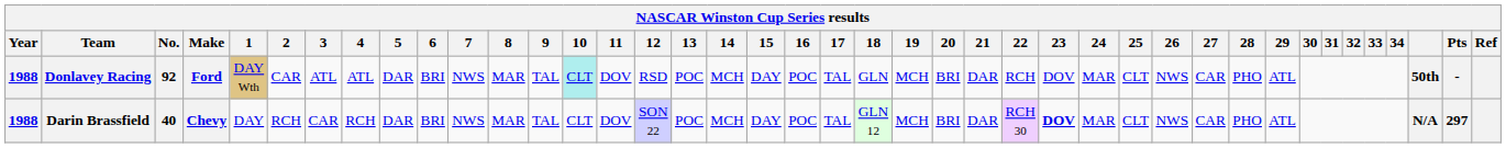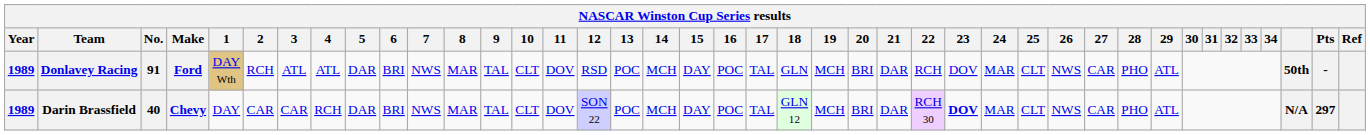 <table class="wikitable" style="text-align:center; font-size:75%">
 <tr>
 <th colspan=45><a href='#'>NASCAR Winston Cup Series</a> results</th>
 </tr>
 <tr>
 <th>Year</th>
 <th>Team</th>
 <th>No.</th>
 <th>Make</th>
 <th>1</th>
 <th>2</th>
 <th>3</th>
 <th>4</th>
 <th>5</th>
 <th>6</th>
 <th>7</th>
 <th>8</th>
 <th>9</th>
 <th>10</th>
 <th>11</th>
 <th>12</th>
 <th>13</th>
 <th>14</th>
 <th>15</th>
 <th>16</th>
 <th>17</th>
 <th>18</th>
 <th>19</th>
 <th>20</th>
 <th>21</th>
 <th>22</th>
 <th>23</th>
 <th>24</th>
 <th>25</th>
 <th>26</th>
 <th>27</th>
 <th>28</th>
 <th>29</th>
 <th>30</th>
 <th>31</th>
 <th>32</th>
 <th>33</th>
 <th>34</th>
 <th></th>
 <th>Pts</th>
 <th>Ref</th>
 </tr>
 <tr>
-<th><a href='#'>1988</a></th>
+<th><a href='#'>1989</a></th>
 <th><a href='#'>Donlavey Racing</a></th>
-<th>92</th>
+<th>91</th>
 <th><a href='#'>Ford</a></th>
 <td style="background:#DFC484;"><a href='#'>DAY</a><br><small>Wth</small></td>
-<td><a href='#'>CAR</a></td>
+<td><a href='#'>RCH</a></td>
 <td><a href='#'>ATL</a></td>
 <td><a href='#'>ATL</a></td>
 <td><a href='#'>DAR</a></td>
 <td><a href='#'>BRI</a></td>
 <td><a href='#'>NWS</a></td>
 <td><a href='#'>MAR</a></td>
 <td><a href='#'>TAL</a></td>
-<td style="background: paleturquoise;"><a href='#'>CLT</a></td>
+<td><a href='#'>CLT</a></td>
 <td><a href='#'>DOV</a></td>
 <td><a href='#'>RSD</a></td>
 <td><a href='#'>POC</a></td>
 <td><a href='#'>MCH</a></td>
 <td><a href='#'>DAY</a></td>
 <td><a href='#'>POC</a></td>
 <td><a href='#'>TAL</a></td>
 <td><a href='#'>GLN</a></td>
 <td><a href='#'>MCH</a></td>
 <td><a href='#'>BRI</a></td>
 <td><a href='#'>DAR</a></td>
 <td><a href='#'>RCH</a></td>
 <td><a href='#'>DOV</a></td>
 <td><a href='#'>MAR</a></td>
 <td><a href='#'>CLT</a></td>
 <td><a href='#'>NWS</a></td>
 <td><a href='#'>CAR</a></td>
 <td><a href='#'>PHO</a></td>
 <td><a href='#'>ATL</a></td>
 <td colspan=5></td>
 <th>50th</th>
 <th>-</th>
 <th></th>
 </tr>
 <tr>
-<th><a href='#'>1988</a></th>
+<th><a href='#'>1989</a></th>
 <th rowspan=2>Darin Brassfield</th>
 <th rowspan=2>40</th>
 <th rowspan=2><a href='#'>Chevy</a></th>
 <td><a href='#'>DAY</a></td>
-<td><a href='#'>RCH</a></td>
+<td><a href='#'>CAR</a></td>
 <td><a href='#'>CAR</a></td>
 <td><a href='#'>RCH</a></td>
 <td><a href='#'>DAR</a></td>
 <td><a href='#'>BRI</a></td>
 <td><a href='#'>NWS</a></td>
 <td><a href='#'>MAR</a></td>
 <td><a href='#'>TAL</a></td>
 <td><a href='#'>CLT</a></td>
 <td><a href='#'>DOV</a></td>
 <td style="background:#CFCFFF;"><a href='#'>SON</a><br><small>22</small></td>
 <td><a href='#'>POC</a></td>
 <td><a href='#'>MCH</a></td>
 <td><a href='#'>DAY</a></td>
 <td><a href='#'>POC</a></td>
 <td><a href='#'>TAL</a></td>
 <td style="background:#DFFFDF;"><a href='#'>GLN</a><br><small>12</small></td>
 <td><a href='#'>MCH</a></td>
 <td><a href='#'>BRI</a></td>
 <td><a href='#'>DAR</a></td>
 <td style="background:#EFCFFF;"><a href='#'>RCH</a><br><small>30</small></td>
 <td><strong><a href='#'>DOV</a></strong></td>
 <td><a href='#'>MAR</a></td>
 <td><a href='#'>CLT</a></td>
 <td><a href='#'>NWS</a></td>
 <td><a href='#'>CAR</a></td>
 <td><a href='#'>PHO</a></td>
 <td><a href='#'>ATL</a></td>
 <td colspan=5></td>
 <th>N/A</th>
 <th>297</th>
 <th></th>
 </tr>
 </table>
